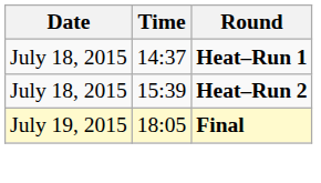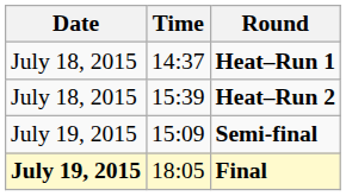 <table class="wikitable">
 <tr>
 <th>Date</th>
 <th>Time</th>
 <th>Round</th>
 </tr>
 <tr>
 <td>July 18, 2015</td>
 <td>14:37</td>
 <td><strong>Heat–Run 1</strong></td>
 </tr>
 <tr>
 <td>July 18, 2015</td>
 <td>15:39</td>
 <td><strong>Heat–Run 2</strong></td>
 </tr>
+<tr>
+<td>July 19, 2015</td>
+<td>15:09</td>
+<td><strong>Semi-final</strong></td>
+</tr>
 <tr style=background:lemonchiffon>
-<td>July 19, 2015</td>
+<td><strong>July 19, 2015</strong></td>
 <td>18:05</td>
 <td><strong>Final</strong></td>
 </tr>
 </table>
